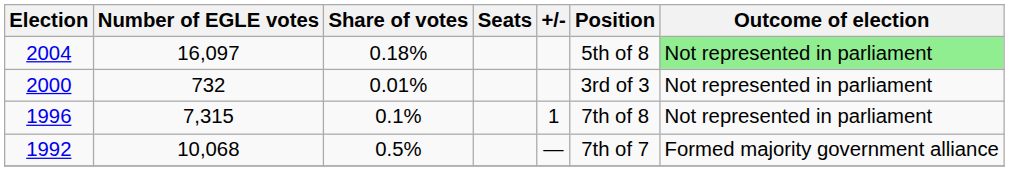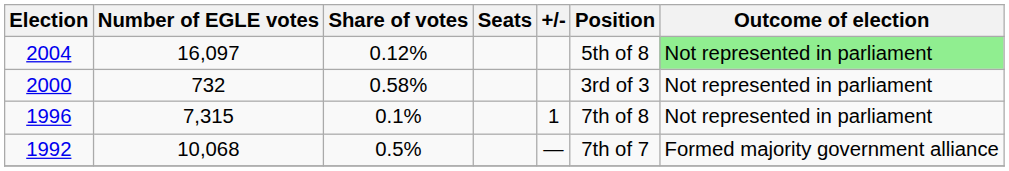 <table class="sortable wikitable">
 <tr>
 <th>Election</th>
 <th>Number of EGLE votes</th>
 <th>Share of votes</th>
 <th>Seats</th>
 <th>+/-</th>
 <th>Position</th>
 <th>Outcome of election</th>
 </tr>
 <tr>
 <td align=center><a href='#'>2004</a></td>
 <td align=center>16,097</td>
-<td align=center>0.18%</td>
+<td align=center>0.12%</td>
 <td align=center></td>
 <td align=center></td>
 <td align=center>5th of 8</td>
 <td align=left style="background: lightgreen;">Not represented in parliament</td>
 </tr>
 <tr>
 <td align=center><a href='#'>2000</a></td>
 <td align=center>732</td>
-<td align=center>0.01%</td>
+<td align=center>0.58%</td>
 <td align=center></td>
 <td align=center></td>
 <td align=center>3rd of 3</td>
 <td align=left>Not represented in parliament</td>
 </tr>
 <tr>
 <td align=center><a href='#'>1996</a></td>
 <td align=center>7,315</td>
 <td align=center>0.1%</td>
 <td align=center></td>
 <td align=center> 1</td>
 <td align=center>7th of 8</td>
 <td align=left>Not represented in parliament</td>
 </tr>
 <tr>
 <td align=center><a href='#'>1992</a></td>
 <td align=center>10,068</td>
 <td align=center>0.5%</td>
 <td align=center></td>
 <td align=center>—</td>
 <td align=center>7th of 7</td>
 <td align=left>Formed majority government alliance</td>
 </tr>
 <tr>
 </tr>
 </table>
